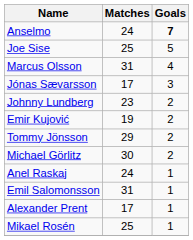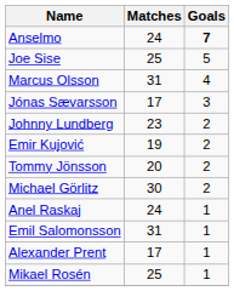 <table class="wikitable">
 <tr>
 <th>Name</th>
 <th>Matches</th>
 <th>Goals</th>
 </tr>
 <tr>
 <td> <a href='#'>Anselmo</a></td>
 <td style="text-align:center;">24</td>
 <td style="text-align:center;"><strong>7</strong></td>
 </tr>
 <tr>
 <td> <a href='#'>Joe Sise</a></td>
 <td style="text-align:center;">25</td>
 <td style="text-align:center;">5</td>
 </tr>
 <tr>
 <td> <a href='#'>Marcus Olsson</a></td>
 <td style="text-align:center;">31</td>
 <td style="text-align:center;">4</td>
 </tr>
 <tr>
 <td> <a href='#'>Jónas Sævarsson</a></td>
 <td style="text-align:center;">17</td>
 <td style="text-align:center;">3</td>
 </tr>
 <tr>
 <td> <a href='#'>Johnny Lundberg</a></td>
 <td style="text-align:center;">23</td>
 <td style="text-align:center;">2</td>
 </tr>
 <tr>
 <td> <a href='#'>Emir Kujović</a></td>
 <td style="text-align:center;">19</td>
 <td style="text-align:center;">2</td>
 </tr>
 <tr>
 <td> <a href='#'>Tommy Jönsson</a></td>
-<td style="text-align:center;">29</td>
+<td style="text-align:center;">20</td>
 <td style="text-align:center;">2</td>
 </tr>
 <tr>
 <td> <a href='#'>Michael Görlitz</a></td>
 <td style="text-align:center;">30</td>
 <td style="text-align:center;">2</td>
 </tr>
 <tr>
 <td> <a href='#'>Anel Raskaj</a></td>
 <td style="text-align:center;">24</td>
 <td style="text-align:center;">1</td>
 </tr>
 <tr>
 <td> <a href='#'>Emil Salomonsson</a></td>
 <td style="text-align:center;">31</td>
 <td style="text-align:center;">1</td>
 </tr>
 <tr>
 <td> <a href='#'>Alexander Prent</a></td>
 <td style="text-align:center;">17</td>
 <td style="text-align:center;">1</td>
 </tr>
 <tr>
 <td> <a href='#'>Mikael Rosén</a></td>
 <td style="text-align:center;">25</td>
 <td style="text-align:center;">1</td>
 </tr>
 <tr>
 </tr>
 </table>
